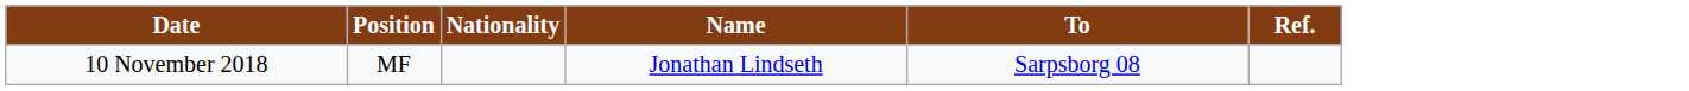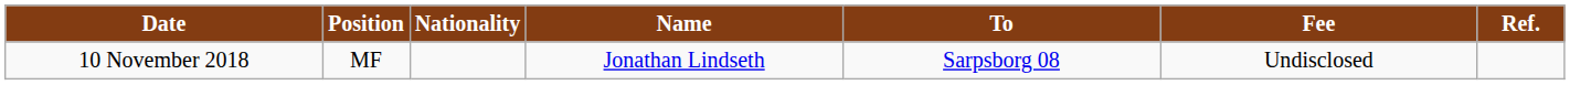 <table class="wikitable"  style="text-align:center; font-size:90%; ">
 <tr>
 <th style="background:#833C12; color:white; width:200px;">Date</th>
 <th style="background:#833C12; color:white; width:50px;">Position</th>
 <th style="background:#833C12; color:white; width:50px;">Nationality</th>
 <th style="background:#833C12; color:white; width:200px;">Name</th>
 <th style="background:#833C12; color:white; width:200px;">To</th>
+<th style="background:#833C12; color:white; width:200px;">Fee</th>
 <th style="background:#833C12; color:white; width:50px;">Ref.</th>
 </tr>
 <tr>
 <td>10 November 2018</td>
 <td>MF</td>
 <td></td>
 <td><a href='#'>Jonathan Lindseth</a></td>
 <td><a href='#'>Sarpsborg 08</a></td>
+<td>Undisclosed</td>
 <td></td>
 </tr>
 </table>
